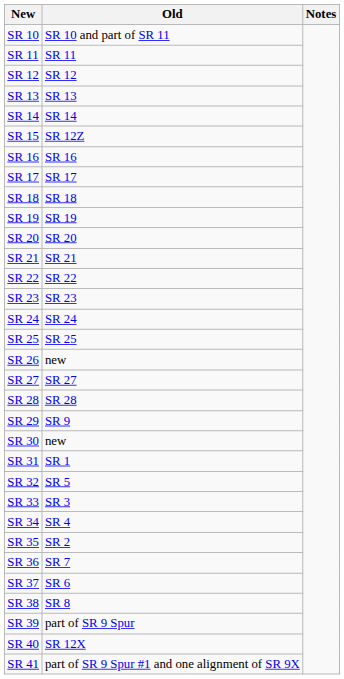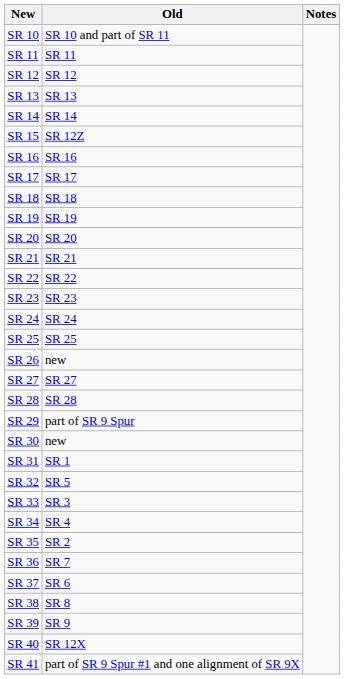 <table class=wikitable>
 <tr>
 <th>New</th>
 <th>Old</th>
 <th>Notes</th>
 </tr>
 <tr>
 <td><a href='#'>SR 10</a></td>
 <td><a href='#'>SR 10</a> and part of <a href='#'>SR 11</a></td>
 </tr>
 <tr>
 <td><a href='#'>SR 11</a></td>
 <td><a href='#'>SR 11</a></td>
 </tr>
 <tr>
 <td><a href='#'>SR 12</a></td>
 <td><a href='#'>SR 12</a></td>
 </tr>
 <tr>
 <td><a href='#'>SR 13</a></td>
 <td><a href='#'>SR 13</a></td>
 </tr>
 <tr>
 <td><a href='#'>SR 14</a></td>
 <td><a href='#'>SR 14</a></td>
 </tr>
 <tr>
 <td><a href='#'>SR 15</a></td>
 <td><a href='#'>SR 12Z</a></td>
 </tr>
 <tr>
 <td><a href='#'>SR 16</a></td>
 <td><a href='#'>SR 16</a></td>
 </tr>
 <tr>
 <td><a href='#'>SR 17</a></td>
 <td><a href='#'>SR 17</a></td>
 </tr>
 <tr>
 <td><a href='#'>SR 18</a></td>
 <td><a href='#'>SR 18</a></td>
 </tr>
 <tr>
 <td><a href='#'>SR 19</a></td>
 <td><a href='#'>SR 19</a></td>
 </tr>
 <tr>
 <td><a href='#'>SR 20</a></td>
 <td><a href='#'>SR 20</a></td>
 </tr>
 <tr>
 <td><a href='#'>SR 21</a></td>
 <td><a href='#'>SR 21</a></td>
 </tr>
 <tr>
 <td><a href='#'>SR 22</a></td>
 <td><a href='#'>SR 22</a></td>
 </tr>
 <tr>
 <td><a href='#'>SR 23</a></td>
 <td><a href='#'>SR 23</a></td>
 </tr>
 <tr>
 <td><a href='#'>SR 24</a></td>
 <td><a href='#'>SR 24</a></td>
 </tr>
 <tr>
 <td><a href='#'>SR 25</a></td>
 <td><a href='#'>SR 25</a></td>
 </tr>
 <tr>
 <td><a href='#'>SR 26</a></td>
 <td>new</td>
 </tr>
 <tr>
 <td><a href='#'>SR 27</a></td>
 <td><a href='#'>SR 27</a></td>
 </tr>
 <tr>
 <td><a href='#'>SR 28</a></td>
 <td><a href='#'>SR 28</a></td>
 </tr>
 <tr>
 <td><a href='#'>SR 29</a></td>
-<td><a href='#'>SR 9</a></td>
+<td>part of <a href='#'>SR 9 Spur</a></td>
 </tr>
 <tr>
 <td><a href='#'>SR 30</a></td>
 <td>new</td>
 </tr>
 <tr>
 <td><a href='#'>SR 31</a></td>
 <td><a href='#'>SR 1</a></td>
 </tr>
 <tr>
 <td><a href='#'>SR 32</a></td>
 <td><a href='#'>SR 5</a></td>
 </tr>
 <tr>
 <td><a href='#'>SR 33</a></td>
 <td><a href='#'>SR 3</a></td>
 </tr>
 <tr>
 <td><a href='#'>SR 34</a></td>
 <td><a href='#'>SR 4</a></td>
 </tr>
 <tr>
 <td><a href='#'>SR 35</a></td>
 <td><a href='#'>SR 2</a></td>
 </tr>
 <tr>
 <td><a href='#'>SR 36</a></td>
 <td><a href='#'>SR 7</a></td>
 </tr>
 <tr>
 <td><a href='#'>SR 37</a></td>
 <td><a href='#'>SR 6</a></td>
 </tr>
 <tr>
 <td><a href='#'>SR 38</a></td>
 <td><a href='#'>SR 8</a></td>
 </tr>
 <tr>
 <td><a href='#'>SR 39</a></td>
-<td>part of <a href='#'>SR 9 Spur</a></td>
+<td><a href='#'>SR 9</a></td>
 </tr>
 <tr>
 <td><a href='#'>SR 40</a></td>
 <td><a href='#'>SR 12X</a></td>
 </tr>
 <tr>
 <td><a href='#'>SR 41</a></td>
 <td>part of <a href='#'>SR 9 Spur #1</a> and one alignment of <a href='#'>SR 9X</a></td>
 </tr>
 </table>
